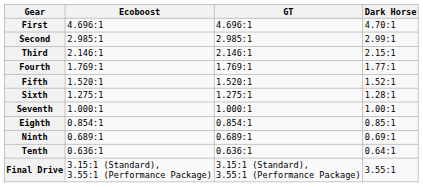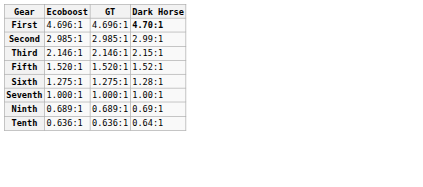 <table class="wikitable defaultcenter">
 <tr>
 <th>Gear</th>
 <th>Ecoboost</th>
 <th>GT</th>
 <th>Dark Horse</th>
 </tr>
 <tr>
 <th>First</th>
 <td>4.696:1</td>
 <td>4.696:1</td>
-<td>4.70:1</td>
+<td><strong>4.70:1</strong></td>
 </tr>
 <tr>
 <th>Second</th>
 <td>2.985:1</td>
 <td>2.985:1</td>
 <td>2.99:1</td>
 </tr>
 <tr>
 <th>Third</th>
 <td>2.146:1</td>
 <td>2.146:1</td>
 <td>2.15:1</td>
-</tr>
-<tr>
-<th>Fourth</th>
-<td>1.769:1</td>
-<td>1.769:1</td>
-<td>1.77:1</td>
 </tr>
 <tr>
 <th>Fifth</th>
 <td>1.520:1</td>
 <td>1.520:1</td>
 <td>1.52:1</td>
 </tr>
 <tr>
 <th>Sixth</th>
 <td>1.275:1</td>
 <td>1.275:1</td>
 <td>1.28:1</td>
 </tr>
 <tr>
 <th>Seventh</th>
 <td>1.000:1</td>
 <td>1.000:1</td>
 <td>1.00:1</td>
 </tr>
 <tr>
-<th>Eighth</th>
-<td>0.854:1</td>
-<td>0.854:1</td>
-<td>0.85:1</td>
-</tr>
-<tr>
 <th>Ninth</th>
 <td>0.689:1</td>
 <td>0.689:1</td>
 <td>0.69:1</td>
 </tr>
 <tr>
 <th>Tenth</th>
 <td>0.636:1</td>
 <td>0.636:1</td>
 <td>0.64:1</td>
 </tr>
-<tr>
-<th>Final Drive</th>
-<td>3.15:1 (Standard),<br>3.55:1 (Performance Package)</td>
-<td>3.15:1 (Standard),<br>3.55:1 (Performance Package)</td>
-<td>3.55:1</td>
-</tr>
 </table>
